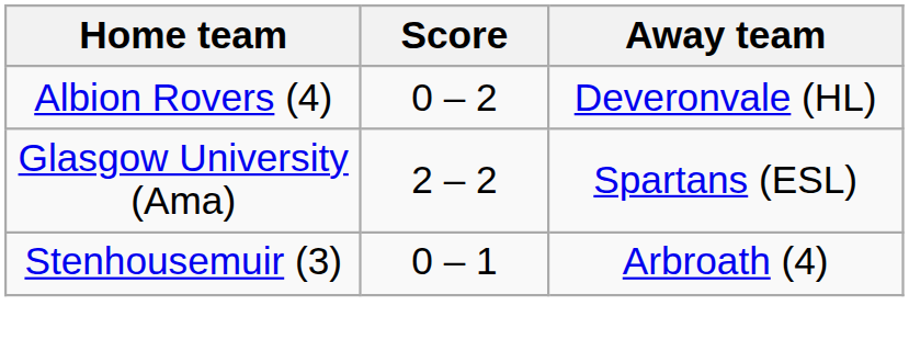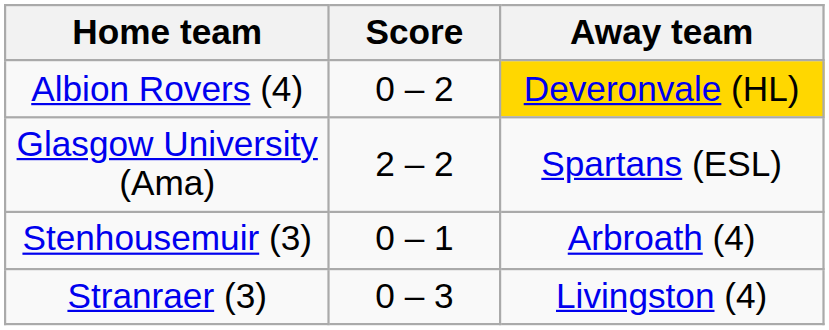 <table class="wikitable" style="text-align: center">
 <tr>
 <th width=140>Home team</th>
 <th width=70>Score</th>
 <th width=140>Away team</th>
 </tr>
 <tr>
 <td><a href='#'>Albion Rovers</a> (4)</td>
 <td>0 – 2</td>
-<td><a href='#'>Deveronvale</a> (HL)</td>
+<td style="background: gold;"><a href='#'>Deveronvale</a> (HL)</td>
 </tr>
 <tr>
 <td><a href='#'>Glasgow University</a> (Ama)</td>
 <td>2 – 2</td>
 <td><a href='#'>Spartans</a> (ESL)</td>
 </tr>
 <tr>
 <td><a href='#'>Stenhousemuir</a> (3)</td>
 <td>0 – 1</td>
 <td><a href='#'>Arbroath</a> (4)</td>
 </tr>
+<tr>
+<td><a href='#'>Stranraer</a> (3)</td>
+<td>0 – 3</td>
+<td><a href='#'>Livingston</a> (4)</td>
+</tr>
 </table>
